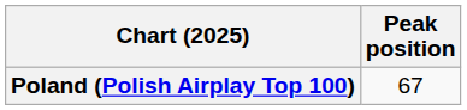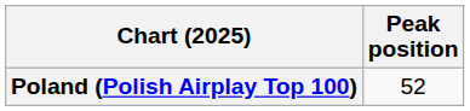 <table class="wikitable plainrowheaders" style="text-align:center">
 <tr>
 <th>Chart (2025)</th>
 <th>Peak<br>position</th>
 </tr>
 <tr>
 <th scope="row">Poland (<a href='#'>Polish Airplay Top 100</a>)</th>
-<td>67</td>
+<td>52</td>
 </tr>
 </table>
